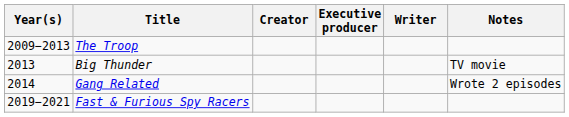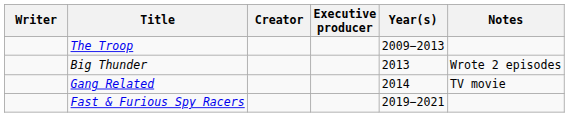 <table class="wikitable">
 <tr>
-<th>Year(s)</th>
+<th width=65>Writer</th>
 <th>Title</th>
 <th width=65>Creator</th>
 <th width=65>Executive<br>producer</th>
-<th width=65>Writer</th>
+<th>Year(s)</th>
 <th>Notes</th>
 </tr>
 <tr>
-<td>2009−2013</td>
+<td></td>
 <td><em><a href='#'>The Troop</a></em></td>
 <td></td>
 <td></td>
-<td></td>
+<td>2009−2013</td>
 <td></td>
 </tr>
 <tr>
-<td>2013</td>
+<td></td>
 <td><em>Big Thunder</em></td>
 <td></td>
 <td></td>
+<td>2013</td>
+<td>Wrote 2 episodes</td>
+</tr>
+<tr>
 <td></td>
+<td><em><a href='#'>Gang Related</a></em></td>
+<td></td>
+<td></td>
+<td>2014</td>
 <td>TV movie</td>
 </tr>
 <tr>
-<td>2014</td>
-<td><em><a href='#'>Gang Related</a></em></td>
 <td></td>
-<td></td>
-<td></td>
-<td>Wrote 2 episodes</td>
-</tr>
-<tr>
-<td>2019−2021</td>
 <td><em><a href='#'>Fast & Furious Spy Racers</a></em></td>
 <td></td>
 <td></td>
-<td></td>
+<td>2019−2021</td>
 <td></td>
 </tr>
 </table>
